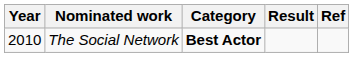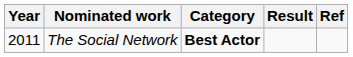 <table class="wikitable">
 <tr>
 <th>Year</th>
 <th>Nominated work</th>
 <th>Category</th>
 <th>Result</th>
 <th>Ref</th>
 </tr>
 <tr>
-<td>2010</td>
+<td>2011</td>
 <td><em>The Social Network</em></td>
 <td><strong>Best Actor</strong></td>
 <td></td>
 <td></td>
 </tr>
 </table>
